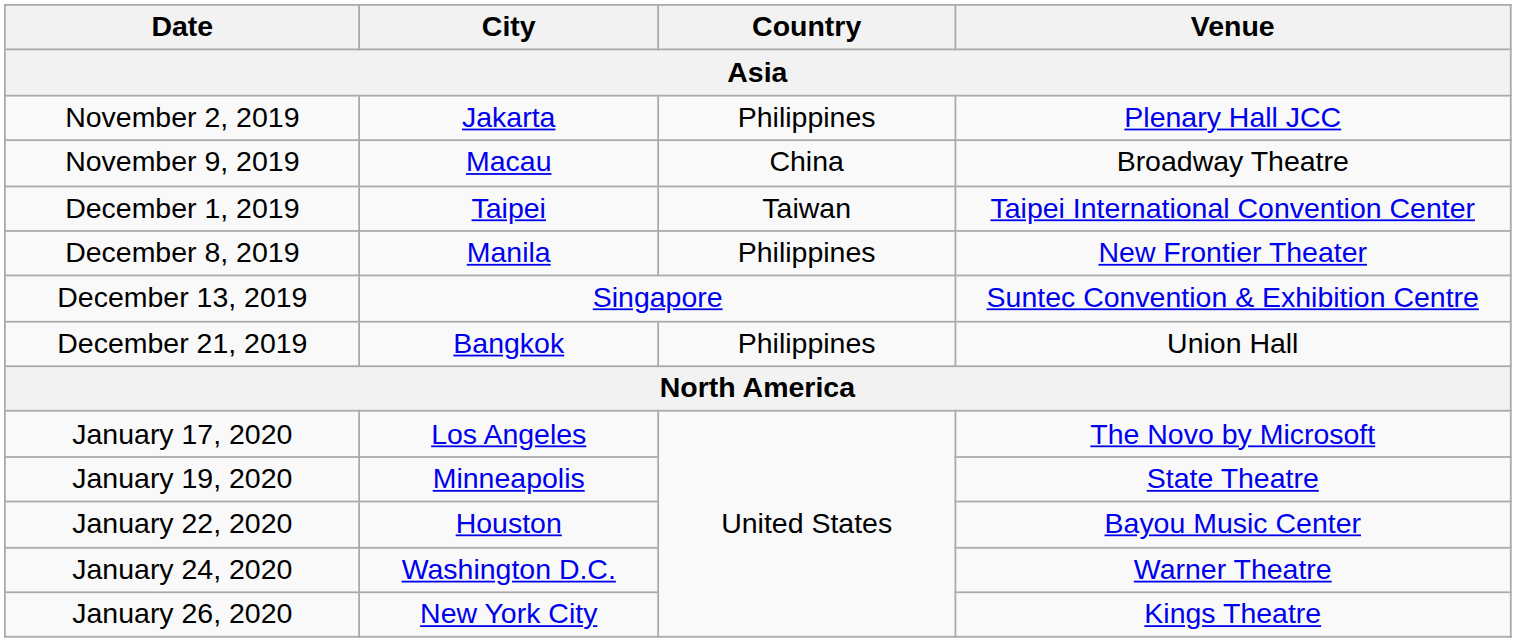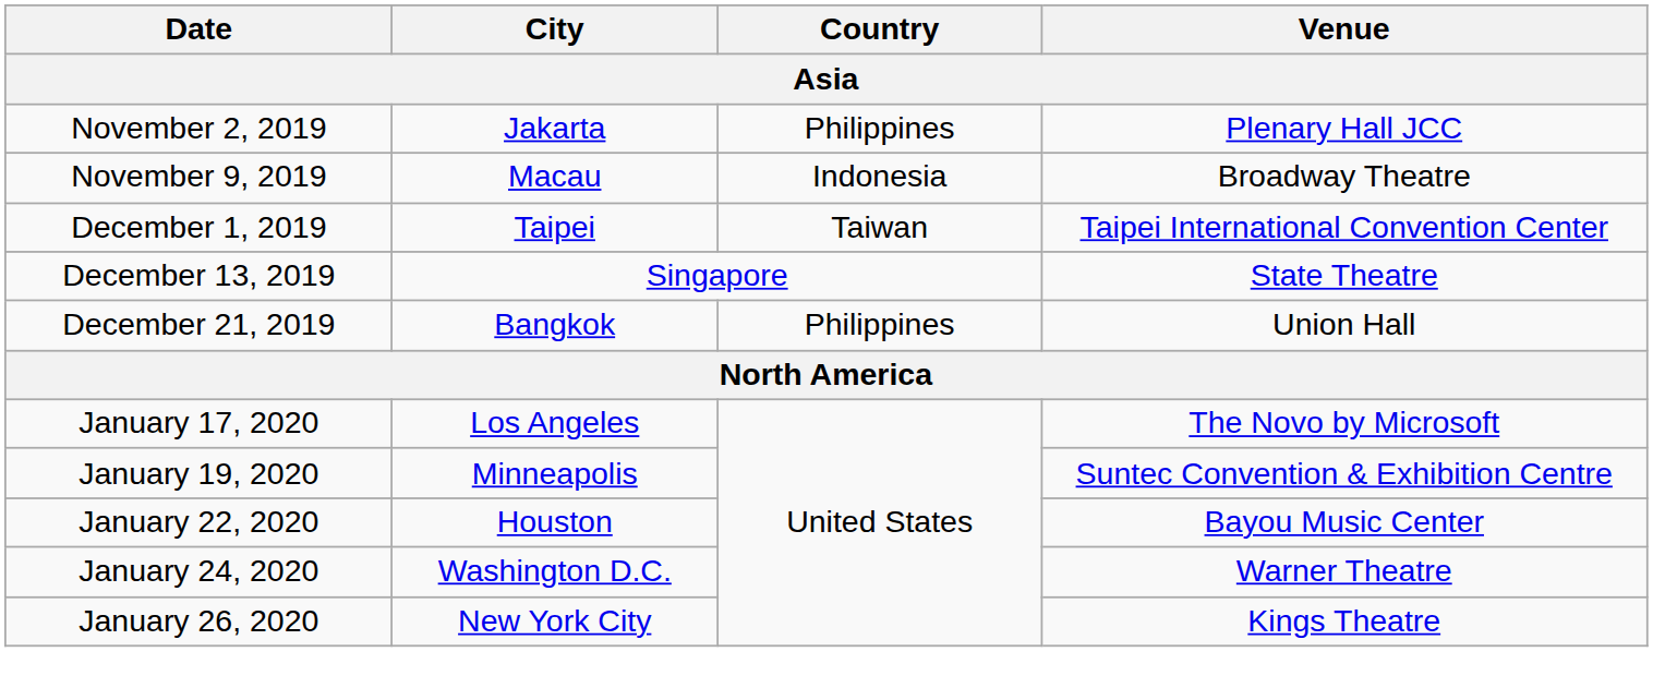 <table class="wikitable plainrowheaders" style="text-align:center;">
 <tr>
 <th scope="col" style="width:12em;">Date</th>
 <th scope="col" style="width:10em;">City</th>
 <th scope="col" style="width:10em;">Country</th>
 <th scope="col" style="width:19em;">Venue</th>
 </tr>
 <tr>
 <th colspan="4">Asia</th>
 </tr>
 <tr>
 <td>November 2, 2019</td>
 <td><a href='#'>Jakarta</a></td>
 <td>Philippines</td>
 <td><a href='#'>Plenary Hall JCC</a></td>
 </tr>
 <tr>
 <td>November 9, 2019</td>
 <td><a href='#'>Macau</a></td>
-<td>China</td>
+<td>Indonesia</td>
 <td>Broadway Theatre</td>
 </tr>
 <tr>
 <td>December 1, 2019</td>
 <td><a href='#'>Taipei</a></td>
 <td>Taiwan</td>
 <td><a href='#'>Taipei International Convention Center</a></td>
 </tr>
 <tr>
-<td>December 8, 2019</td>
-<td><a href='#'>Manila</a></td>
-<td>Philippines</td>
-<td><a href='#'>New Frontier Theater</a></td>
-</tr>
-<tr>
 <td>December 13, 2019</td>
 <td colspan="2"><a href='#'>Singapore</a></td>
-<td><a href='#'>Suntec Convention & Exhibition Centre</a></td>
+<td><a href='#'>State Theatre</a></td>
 </tr>
 <tr>
 <td>December 21, 2019</td>
 <td><a href='#'>Bangkok</a></td>
 <td>Philippines</td>
 <td>Union Hall</td>
 </tr>
 <tr>
 <th colspan="4">North America</th>
 </tr>
 <tr>
 <td>January 17, 2020</td>
 <td><a href='#'>Los Angeles</a></td>
 <td rowspan="5">United States</td>
 <td><a href='#'>The Novo by Microsoft</a></td>
 </tr>
 <tr>
 <td>January 19, 2020</td>
 <td><a href='#'>Minneapolis</a></td>
-<td><a href='#'>State Theatre</a></td>
+<td><a href='#'>Suntec Convention & Exhibition Centre</a></td>
 </tr>
 <tr>
 <td>January 22, 2020</td>
 <td><a href='#'>Houston</a></td>
 <td><a href='#'>Bayou Music Center</a></td>
 </tr>
 <tr>
 <td>January 24, 2020</td>
 <td><a href='#'>Washington D.C.</a></td>
 <td><a href='#'>Warner Theatre</a></td>
 </tr>
 <tr>
 <td>January 26, 2020</td>
 <td><a href='#'>New York City</a></td>
 <td><a href='#'>Kings Theatre</a></td>
 </tr>
 </table>
